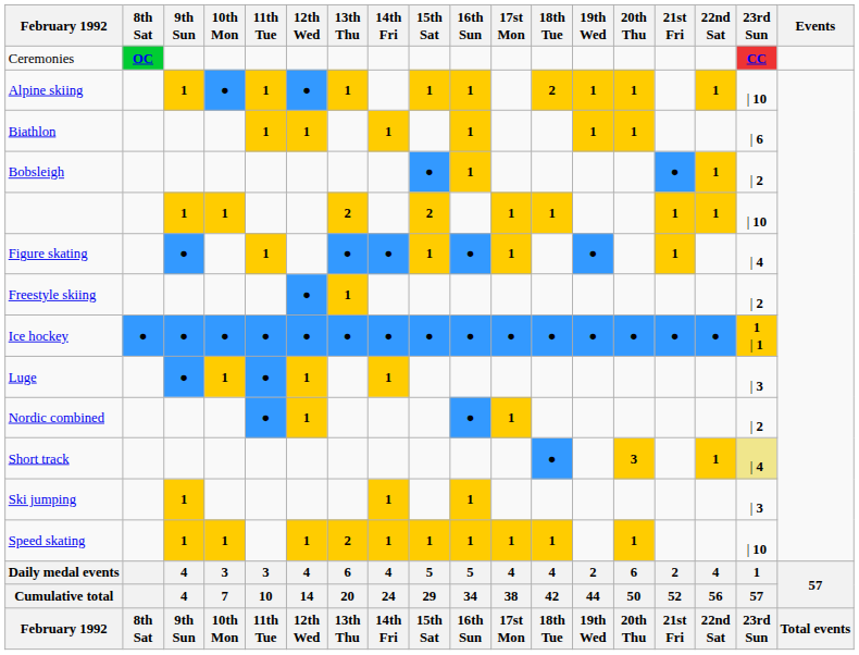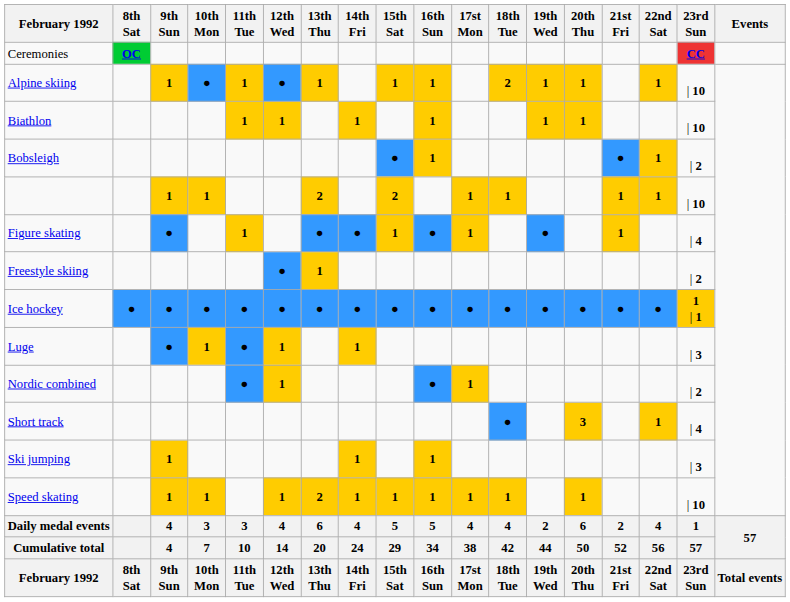 <table class="wikitable" style="margin:0.5em auto; font-size:90%; line-height:1.25em;">
 <tr>
 <th colspan=2>February 1992</th>
 <th style="width:2.5em">8th<br>Sat</th>
 <th style="width:2.5em">9th<br>Sun</th>
 <th style="width:2.5em">10th<br>Mon</th>
 <th style="width:2.5em">11th<br>Tue</th>
 <th style="width:2.5em">12th<br>Wed</th>
 <th style="width:2.5em">13th<br>Thu</th>
 <th style="width:2.5em">14th<br>Fri</th>
 <th style="width:2.5em">15th<br>Sat</th>
 <th style="width:2.5em">16th<br>Sun</th>
 <th style="width:2.5em">17st<br>Mon</th>
 <th style="width:2.5em">18th<br>Tue</th>
 <th style="width:2.5em">19th<br>Wed</th>
 <th style="width:2.5em">20th<br>Thu</th>
 <th style="width:2.5em">21st<br>Fri</th>
 <th style="width:2.5em">22nd<br>Sat</th>
 <th style="width:2.5em">23rd<br>Sun</th>
 <th>Events</th>
 </tr>
 <tr>
 <td colspan=2> Ceremonies</td>
 <td style="background-color:#00cc33;text-align:center;"><strong><a href='#'> OC</a></strong></td>
 <td></td>
 <td></td>
 <td></td>
 <td></td>
 <td></td>
 <td></td>
 <td></td>
 <td></td>
 <td></td>
 <td></td>
 <td></td>
 <td></td>
 <td></td>
 <td></td>
 <td style="background-color:#ee3333;text-align:center;"><strong><a href='#'>CC</a></strong></td>
 <td></td>
 </tr>
 <tr align="center">
 <td colspan=2 align="left"> <a href='#'>Alpine skiing</a></td>
 <td></td>
 <td style="background-color:#ffcc00;"><strong>1</strong></td>
 <td style="background-color:#3399ff;">●</td>
 <td style="background-color:#ffcc00;"><strong>1</strong></td>
 <td style="background-color:#3399ff;">●</td>
 <td style="background-color:#ffcc00;"><strong>1</strong></td>
 <td></td>
 <td style="background-color:#ffcc00;"><strong>1</strong></td>
 <td style="background-color:#ffcc00;"><strong>1</strong></td>
 <td></td>
 <td style="background-color:#ffcc00;"><strong>2</strong></td>
 <td style="background-color:#ffcc00;"><strong>1</strong></td>
 <td style="background-color:#ffcc00;"><strong>1</strong></td>
 <td></td>
 <td style="background-color:#ffcc00;"><strong>1</strong></td>
 <td><br>| <strong>10</strong></td>
 </tr>
 <tr align="center">
 <td colspan=2 align="left"> <a href='#'>Biathlon</a></td>
 <td></td>
 <td></td>
 <td></td>
 <td style="background-color:#ffcc00;"><strong>1</strong></td>
 <td style="background-color:#ffcc00;"><strong>1</strong></td>
 <td></td>
 <td style="background-color:#ffcc00;"><strong>1</strong></td>
 <td></td>
 <td style="background-color:#ffcc00;"><strong>1</strong></td>
 <td></td>
 <td></td>
 <td style="background-color:#ffcc00;"><strong>1</strong></td>
 <td style="background-color:#ffcc00;"><strong>1</strong></td>
 <td></td>
 <td></td>
-<td><br>| <strong>6</strong></td>
+<td><br>| <strong>10</strong></td>
 </tr>
 <tr align="center">
 <td colspan=2 align="left"> <a href='#'>Bobsleigh</a></td>
 <td></td>
 <td></td>
 <td></td>
 <td></td>
 <td></td>
 <td></td>
 <td></td>
 <td style="background-color:#3399ff;">●</td>
 <td style="background-color:#ffcc00;"><strong>1</strong></td>
 <td></td>
 <td></td>
 <td></td>
 <td></td>
 <td style="background-color:#3399ff;">●</td>
 <td style="background-color:#ffcc00;"><strong>1</strong></td>
 <td><br>| <strong>2</strong></td>
 </tr>
 <tr align="center">
 <td colspan=2 align="left"></td>
 <td></td>
 <td style="background-color:#ffcc00;"><strong>1</strong></td>
 <td style="background-color:#ffcc00;"><strong>1</strong></td>
 <td></td>
 <td></td>
 <td style="background-color:#ffcc00;"><strong>2</strong></td>
 <td></td>
 <td style="background-color:#ffcc00;"><strong>2</strong></td>
 <td></td>
 <td style="background-color:#ffcc00;"><strong>1</strong></td>
 <td style="background-color:#ffcc00;"><strong>1</strong></td>
 <td></td>
 <td></td>
 <td style="background-color:#ffcc00;"><strong>1</strong></td>
 <td style="background-color:#ffcc00;"><strong>1</strong></td>
 <td><br>| <strong>10</strong></td>
 </tr>
 <tr align="center">
 <td colspan=2 align="left"> <a href='#'>Figure skating</a></td>
 <td></td>
 <td style="background-color:#3399ff;">●</td>
 <td></td>
 <td style="background-color:#ffcc00;"><strong>1</strong></td>
 <td></td>
 <td style="background-color:#3399ff;">●</td>
 <td style="background-color:#3399ff;">●</td>
 <td style="background-color:#ffcc00;"><strong>1</strong></td>
 <td style="background-color:#3399ff;">●</td>
 <td style="background-color:#ffcc00;"><strong>1</strong></td>
 <td></td>
 <td style="background-color:#3399ff;">●</td>
 <td></td>
 <td style="background-color:#ffcc00;"><strong>1</strong></td>
 <td></td>
 <td><br>| <strong>4</strong></td>
 </tr>
 <tr align="center">
 <td colspan=2 align="left"> <a href='#'>Freestyle skiing</a></td>
 <td></td>
 <td></td>
 <td></td>
 <td></td>
 <td style="background-color:#3399ff;">●</td>
 <td style="background-color:#ffcc00;"><strong>1</strong></td>
 <td></td>
 <td></td>
 <td></td>
 <td></td>
 <td></td>
 <td></td>
 <td></td>
 <td></td>
 <td></td>
 <td><br>| <strong>2</strong></td>
 </tr>
 <tr align="center">
 <td colspan=2 align="left"> <a href='#'>Ice hockey</a></td>
 <td style="background-color:#3399ff;">●</td>
 <td style="background-color:#3399ff;">●</td>
 <td style="background-color:#3399ff;">●</td>
 <td style="background-color:#3399ff;">●</td>
 <td style="background-color:#3399ff;">●</td>
 <td style="background-color:#3399ff;">●</td>
 <td style="background-color:#3399ff;">●</td>
 <td style="background-color:#3399ff;">●</td>
 <td style="background-color:#3399ff;">●</td>
 <td style="background-color:#3399ff;">●</td>
 <td style="background-color:#3399ff;">●</td>
 <td style="background-color:#3399ff;">●</td>
 <td style="background-color:#3399ff;">●</td>
 <td style="background-color:#3399ff;">●</td>
 <td style="background-color:#3399ff;">●</td>
 <td style="background-color:#ffcc00;"><strong>1</strong><br>| <strong>1</strong></td>
 </tr>
 <tr align="center">
 <td colspan=2 align="left"> <a href='#'>Luge</a></td>
 <td></td>
 <td style="background-color:#3399ff;">●</td>
 <td style="background-color:#ffcc00;"><strong>1</strong></td>
 <td style="background-color:#3399ff;">●</td>
 <td style="background-color:#ffcc00;"><strong>1</strong></td>
 <td></td>
 <td style="background-color:#ffcc00;"><strong>1</strong></td>
 <td></td>
 <td></td>
 <td></td>
 <td></td>
 <td></td>
 <td></td>
 <td></td>
 <td></td>
 <td><br>| <strong>3</strong></td>
 </tr>
 <tr align="center">
 <td colspan=2 align="left"> <a href='#'>Nordic combined</a></td>
 <td></td>
 <td></td>
 <td></td>
 <td style="background-color:#3399ff;">●</td>
 <td style="background-color:#ffcc00;"><strong>1</strong></td>
 <td></td>
 <td></td>
 <td></td>
 <td style="background-color:#3399ff;">●</td>
 <td style="background-color:#ffcc00;"><strong>1</strong></td>
 <td></td>
 <td></td>
 <td></td>
 <td></td>
 <td></td>
 <td><br>| <strong>2</strong></td>
 </tr>
 <tr align="center">
 <td colspan=2 align="left"> <a href='#'>Short track</a></td>
 <td></td>
 <td></td>
 <td></td>
 <td></td>
 <td></td>
 <td></td>
 <td></td>
 <td></td>
 <td></td>
 <td></td>
 <td style="background-color:#3399ff;">●</td>
 <td></td>
 <td style="background-color:#ffcc00;"><strong>3</strong></td>
 <td></td>
 <td style="background-color:#ffcc00;"><strong>1</strong></td>
-<td style="background: khaki;"><br>| <strong>4</strong></td>
+<td><br>| <strong>4</strong></td>
 </tr>
 <tr align="center">
 <td colspan=2 align="left"> <a href='#'>Ski jumping</a></td>
 <td></td>
 <td style="background-color:#ffcc00;"><strong>1</strong></td>
 <td></td>
 <td></td>
 <td></td>
 <td></td>
 <td style="background-color:#ffcc00;"><strong>1</strong></td>
 <td></td>
 <td style="background-color:#ffcc00;"><strong>1</strong></td>
 <td></td>
 <td></td>
 <td></td>
 <td></td>
 <td></td>
 <td></td>
 <td><br>| <strong>3</strong></td>
 </tr>
 <tr align="center">
 <td colspan=2 align="left"> <a href='#'>Speed skating</a></td>
 <td></td>
 <td style="background-color:#ffcc00;"><strong>1</strong></td>
 <td style="background-color:#ffcc00;"><strong>1</strong></td>
 <td></td>
 <td style="background-color:#ffcc00;"><strong>1</strong></td>
 <td style="background-color:#ffcc00;"><strong>2</strong></td>
 <td style="background-color:#ffcc00;"><strong>1</strong></td>
 <td style="background-color:#ffcc00;"><strong>1</strong></td>
 <td style="background-color:#ffcc00;"><strong>1</strong></td>
 <td style="background-color:#ffcc00;"><strong>1</strong></td>
 <td style="background-color:#ffcc00;"><strong>1</strong></td>
 <td></td>
 <td style="background-color:#ffcc00;"><strong>1</strong></td>
 <td></td>
 <td></td>
 <td><br>| <strong>10</strong></td>
 </tr>
 <tr>
 <th colspan=2>Daily medal events</th>
 <th></th>
 <th>4</th>
 <th>3</th>
 <th>3</th>
 <th>4</th>
 <th>6</th>
 <th>4</th>
 <th>5</th>
 <th>5</th>
 <th>4</th>
 <th>4</th>
 <th>2</th>
 <th>6</th>
 <th>2</th>
 <th>4</th>
 <th>1</th>
 <th rowspan=2>57</th>
 </tr>
 <tr>
 <th colspan=2>Cumulative total</th>
 <th></th>
 <th>4</th>
 <th>7</th>
 <th>10</th>
 <th>14</th>
 <th>20</th>
 <th>24</th>
 <th>29</th>
 <th>34</th>
 <th>38</th>
 <th>42</th>
 <th>44</th>
 <th>50</th>
 <th>52</th>
 <th>56</th>
 <th>57</th>
 </tr>
 <tr>
 <th colspan=2>February 1992</th>
 <th style="width:2.5em">8th<br>Sat</th>
 <th style="width:2.5em">9th<br>Sun</th>
 <th style="width:2.5em">10th<br>Mon</th>
 <th style="width:2.5em">11th<br>Tue</th>
 <th style="width:2.5em">12th<br>Wed</th>
 <th style="width:2.5em">13th<br>Thu</th>
 <th style="width:2.5em">14th<br>Fri</th>
 <th style="width:2.5em">15th<br>Sat</th>
 <th style="width:2.5em">16th<br>Sun</th>
 <th style="width:2.5em">17st<br>Mon</th>
 <th style="width:2.5em">18th<br>Tue</th>
 <th style="width:2.5em">19th<br>Wed</th>
 <th style="width:2.5em">20th<br>Thu</th>
 <th style="width:2.5em">21st<br>Fri</th>
 <th style="width:2.5em">22nd<br>Sat</th>
 <th style="width:2.5em">23rd<br>Sun</th>
 <th>Total events</th>
 </tr>
 </table>
